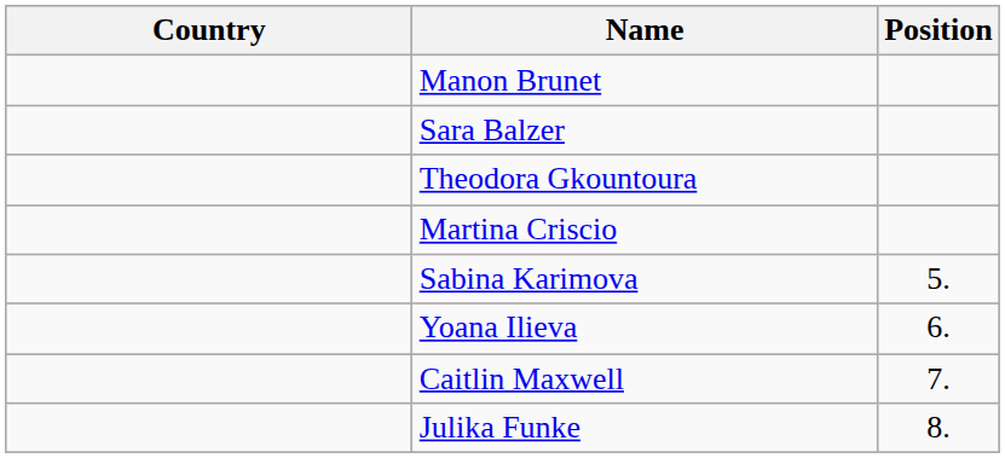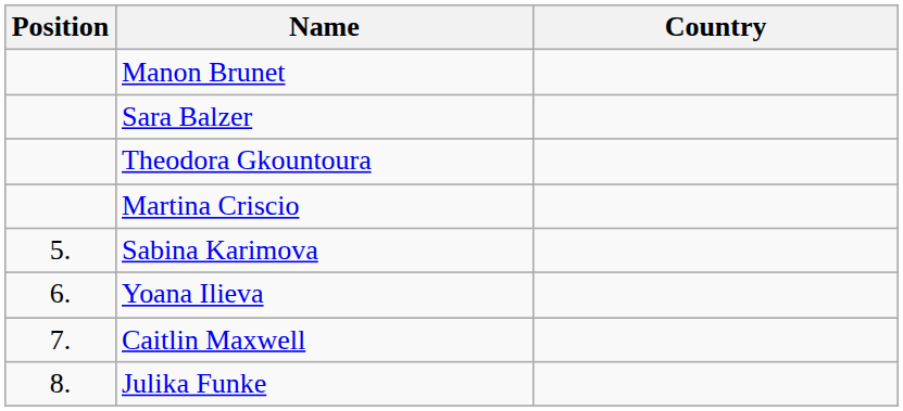 <table class="wikitable">
 <tr>
+<th width="20">Position</th>
+<th width="230">Name</th>
 <th width="200">Country</th>
-<th width="230">Name</th>
-<th width="20">Position</th>
 </tr>
 <tr>
+<td align=center></td>
+<td><a href='#'>Manon Brunet</a></td>
 <td></td>
-<td><a href='#'>Manon Brunet</a></td>
-<td align=center></td>
 </tr>
 <tr>
+<td align=center></td>
+<td><a href='#'>Sara Balzer</a></td>
 <td></td>
-<td><a href='#'>Sara Balzer</a></td>
-<td align=center></td>
 </tr>
 <tr>
+<td align=center></td>
+<td><a href='#'>Theodora Gkountoura</a></td>
 <td></td>
-<td><a href='#'>Theodora Gkountoura</a></td>
-<td align=center></td>
 </tr>
 <tr>
+<td align=center></td>
+<td><a href='#'>Martina Criscio</a></td>
 <td></td>
-<td><a href='#'>Martina Criscio</a></td>
-<td align=center></td>
 </tr>
 <tr>
+<td align=center>5.</td>
+<td><a href='#'>Sabina Karimova</a></td>
 <td></td>
-<td><a href='#'>Sabina Karimova</a></td>
-<td align=center>5.</td>
 </tr>
 <tr>
+<td align=center>6.</td>
+<td><a href='#'>Yoana Ilieva</a></td>
 <td></td>
-<td><a href='#'>Yoana Ilieva</a></td>
-<td align=center>6.</td>
 </tr>
 <tr>
+<td align=center>7.</td>
+<td><a href='#'>Caitlin Maxwell</a></td>
 <td></td>
-<td><a href='#'>Caitlin Maxwell</a></td>
-<td align=center>7.</td>
 </tr>
 <tr>
+<td align=center>8.</td>
+<td><a href='#'>Julika Funke</a></td>
 <td></td>
-<td><a href='#'>Julika Funke</a></td>
-<td align=center>8.</td>
 </tr>
 </table>
